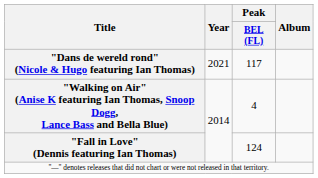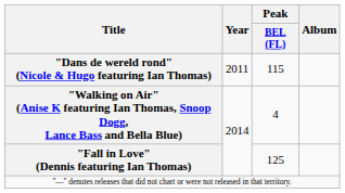 <table class="wikitable plainrowheaders" style="text-align:center;">
 <tr>
 <th scope="col" rowspan="2" style="width:18em;">Title</th>
 <th scope="col" rowspan="2">Year</th>
 <th scope="col">Peak</th>
 <th scope="col" rowspan="2">Album</th>
 </tr>
 <tr>
 <th scope="col" style="width:4em;font-size:90%;"><a href='#'>BEL<br>(FL)</a><br></th>
 </tr>
 <tr>
 <th scope="row">"Dans de wereld rond"<br><span>(<a href='#'>Nicole & Hugo</a> featuring Ian Thomas)</span></th>
-<td>2021</td>
-<td>117</td>
+<td>2011</td>
+<td>115</td>
 <td></td>
 </tr>
 <tr>
 <th scope="row">"Walking on Air"<br><span>(<a href='#'>Anise K</a> featuring Ian Thomas, <a href='#'>Snoop Dogg</a>,<br><a href='#'>Lance Bass</a> and Bella Blue)</span></th>
 <td rowspan=2>2014</td>
 <td>4</td>
 <td></td>
 </tr>
 <tr>
 <th scope="row">"Fall in Love"<br><span>(Dennis featuring Ian Thomas)</span></th>
-<td>124</td>
+<td>125</td>
 <td></td>
 </tr>
 <tr>
 <td colspan="15" style="text-align:center; font-size:8pt;">"—" denotes releases that did not chart or were not released in that territory.</td>
 </tr>
 </table>
